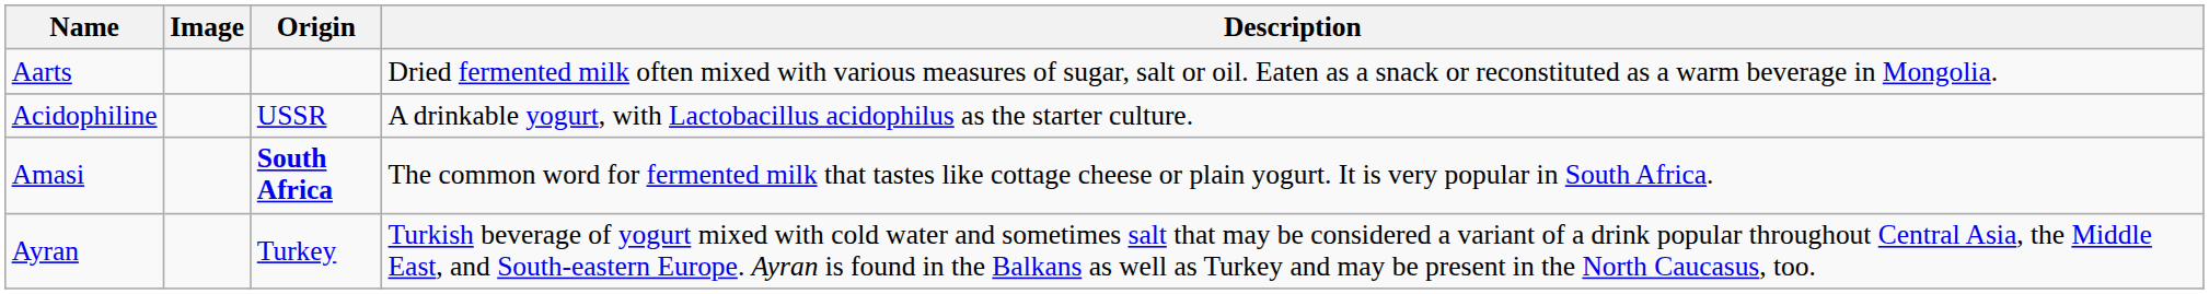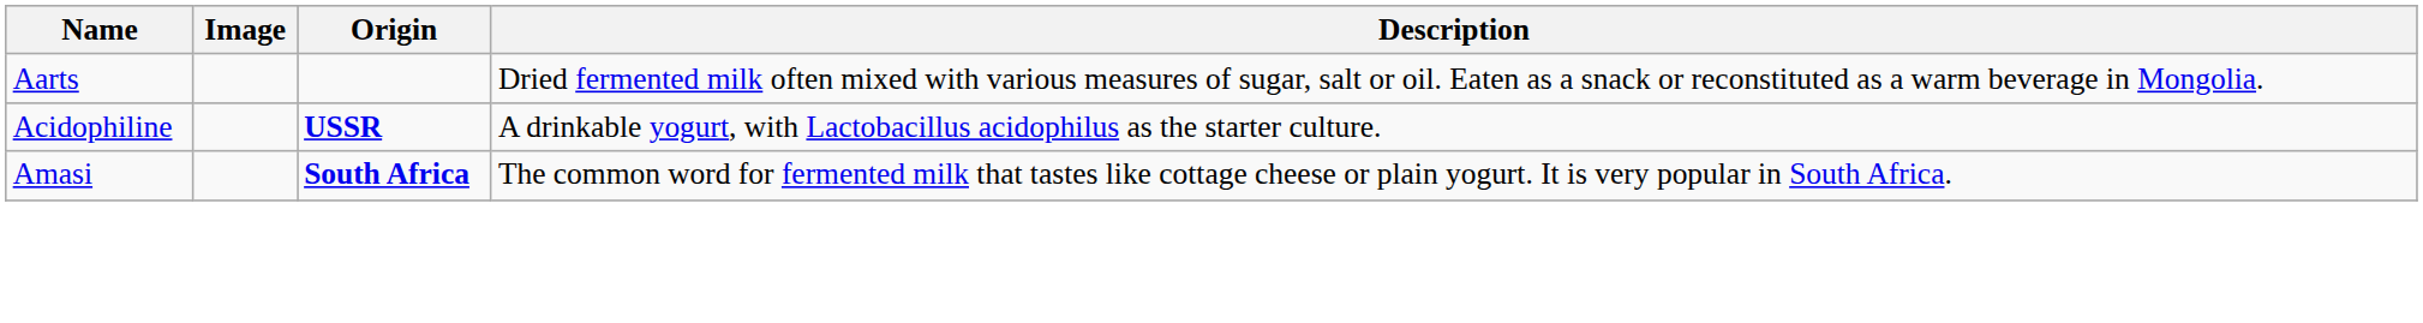 <table class="wikitable sortable" style="width:100%;">
 <tr>
 <th>Name</th>
 <th class="unsortable">Image</th>
 <th>Origin</th>
 <th>Description</th>
 </tr>
 <tr>
 <td><a href='#'>Aarts</a></td>
 <td></td>
 <td></td>
 <td>Dried <a href='#'>fermented milk</a> often mixed with various measures of sugar, salt or oil. Eaten as a snack or reconstituted as a warm beverage in <a href='#'>Mongolia</a>.</td>
 </tr>
 <tr Foot>
 <td><a href='#'>Acidophiline</a></td>
 <td></td>
-<td><a href='#'>USSR</a></td>
+<td><strong><a href='#'>USSR</a></strong></td>
 <td>A drinkable <a href='#'>yogurt</a>, with <a href='#'>Lactobacillus acidophilus</a> as the starter culture.</td>
 </tr>
 <tr>
 <td><a href='#'>Amasi</a></td>
 <td></td>
 <td><strong><a href='#'>South Africa</a></strong></td>
 <td>The common word for <a href='#'>fermented milk</a> that tastes like cottage cheese or plain yogurt. It is very popular in <a href='#'>South Africa</a>.</td>
 </tr>
-<tr>
-<td><a href='#'>Ayran</a></td>
-<td></td>
-<td><a href='#'>Turkey</a></td>
-<td><a href='#'>Turkish</a> beverage of <a href='#'>yogurt</a> mixed with cold water and sometimes <a href='#'>salt</a> that may be considered a variant of a drink popular throughout <a href='#'>Central Asia</a>, the <a href='#'>Middle East</a>, and <a href='#'>South-eastern Europe</a>. <em>Ayran</em> is found in the <a href='#'>Balkans</a> as well as Turkey and may be present in the <a href='#'>North Caucasus</a>, too.</td>
-</tr>
 </table>
